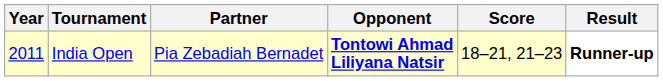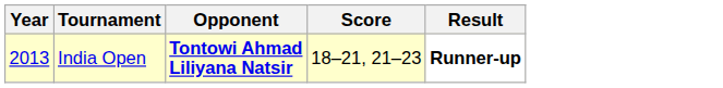 <table class="sortable wikitable" style="font-size: 90%">
 <tr>
 <th>Year</th>
 <th>Tournament</th>
-<th>Partner</th>
 <th>Opponent</th>
 <th>Score</th>
 <th>Result</th>
 </tr>
 <tr style="background:#FFFFCC">
-<td align="center"><a href='#'>2011</a></td>
+<td align="center"><a href='#'>2013</a></td>
 <td align="left"><a href='#'>India Open</a></td>
-<td align="left"> <a href='#'>Pia Zebadiah Bernadet</a></td>
 <td align="left"><strong> <a href='#'>Tontowi Ahmad</a> <br>  <a href='#'>Liliyana Natsir</a></strong></td>
 <td align="left">18–21, 21–23</td>
 <td style="text-align:left; background:white"> <strong>Runner-up</strong></td>
 </tr>
 </table>
